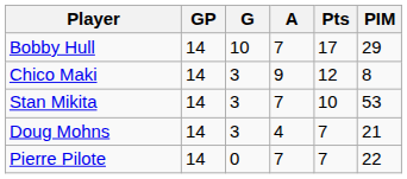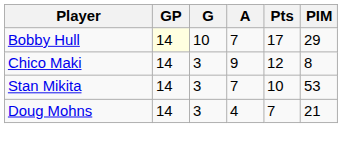 <table class="wikitable">
 <tr>
 <th bgcolor="#DDDDFF" width="40%">Player</th>
 <th bgcolor="#DDDDFF" width="10%">GP</th>
 <th bgcolor="#DDDDFF" width="10%">G</th>
 <th bgcolor="#DDDDFF" width="10%">A</th>
 <th bgcolor="#DDDDFF" width="10%">Pts</th>
 <th bgcolor="#DDDDFF" width="10%">PIM</th>
 </tr>
 <tr>
 <td><a href='#'>Bobby Hull</a></td>
-<td>14</td>
+<td style="background: lightyellow;">14</td>
 <td>10</td>
 <td>7</td>
 <td>17</td>
 <td>29</td>
 </tr>
 <tr>
 <td><a href='#'>Chico Maki</a></td>
 <td>14</td>
 <td>3</td>
 <td>9</td>
 <td>12</td>
 <td>8</td>
 </tr>
 <tr>
 <td><a href='#'>Stan Mikita</a></td>
 <td>14</td>
 <td>3</td>
 <td>7</td>
 <td>10</td>
 <td>53</td>
 </tr>
 <tr>
 <td><a href='#'>Doug Mohns</a></td>
 <td>14</td>
 <td>3</td>
 <td>4</td>
 <td>7</td>
 <td>21</td>
 </tr>
-<tr>
-<td><a href='#'>Pierre Pilote</a></td>
-<td>14</td>
-<td>0</td>
-<td>7</td>
-<td>7</td>
-<td>22</td>
-</tr>
 </table>
